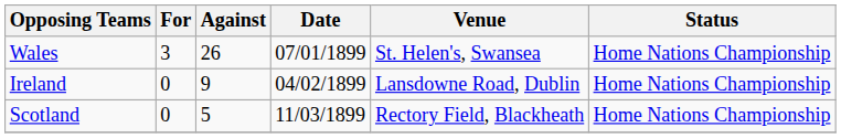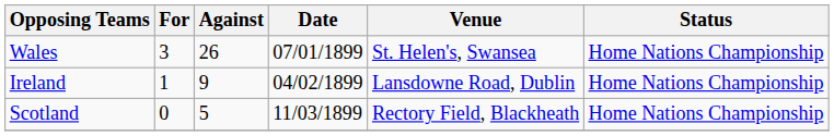 <table class="wikitable">
 <tr>
 <th>Opposing Teams</th>
 <th>For</th>
 <th>Against</th>
 <th>Date</th>
 <th>Venue</th>
 <th>Status</th>
 </tr>
 <tr>
 <td><a href='#'>Wales</a></td>
 <td>3</td>
 <td>26</td>
 <td>07/01/1899</td>
 <td><a href='#'>St. Helen's</a>, <a href='#'>Swansea</a></td>
 <td><a href='#'>Home Nations Championship</a></td>
 </tr>
 <tr>
 <td><a href='#'>Ireland</a></td>
-<td>0</td>
+<td>1</td>
 <td>9</td>
 <td>04/02/1899</td>
 <td><a href='#'>Lansdowne Road</a>, <a href='#'>Dublin</a></td>
 <td><a href='#'>Home Nations Championship</a></td>
 </tr>
 <tr>
 <td><a href='#'>Scotland</a></td>
 <td>0</td>
 <td>5</td>
 <td>11/03/1899</td>
 <td><a href='#'>Rectory Field</a>, <a href='#'>Blackheath</a></td>
 <td><a href='#'>Home Nations Championship</a></td>
 </tr>
 <tr>
 </tr>
 </table>
